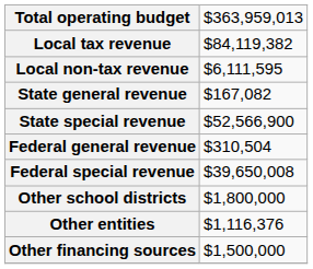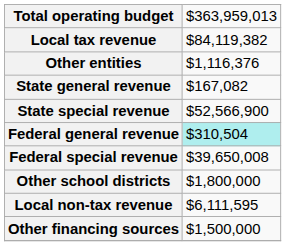 <table class="wikitable">
 <tr>
 <th>Total operating budget</th>
 <td>$363,959,013</td>
 </tr>
 <tr>
 <th>Local tax revenue</th>
 <td>$84,119,382</td>
 </tr>
 <tr>
-<th>Local non-tax revenue</th>
-<td>$6,111,595</td>
+<th>Other entities</th>
+<td>$1,116,376</td>
 </tr>
 <tr>
 <th>State general revenue</th>
 <td>$167,082</td>
 </tr>
 <tr>
 <th>State special revenue</th>
 <td>$52,566,900</td>
 </tr>
 <tr>
 <th>Federal general revenue</th>
-<td>$310,504</td>
+<td style="background: paleturquoise;">$310,504</td>
 </tr>
 <tr>
 <th>Federal special revenue</th>
 <td>$39,650,008</td>
 </tr>
 <tr>
 <th>Other school districts</th>
 <td>$1,800,000</td>
 </tr>
 <tr>
-<th>Other entities</th>
-<td>$1,116,376</td>
+<th>Local non-tax revenue</th>
+<td>$6,111,595</td>
 </tr>
 <tr>
 <th>Other financing sources</th>
 <td>$1,500,000</td>
 </tr>
 <tr>
 </tr>
 </table>
